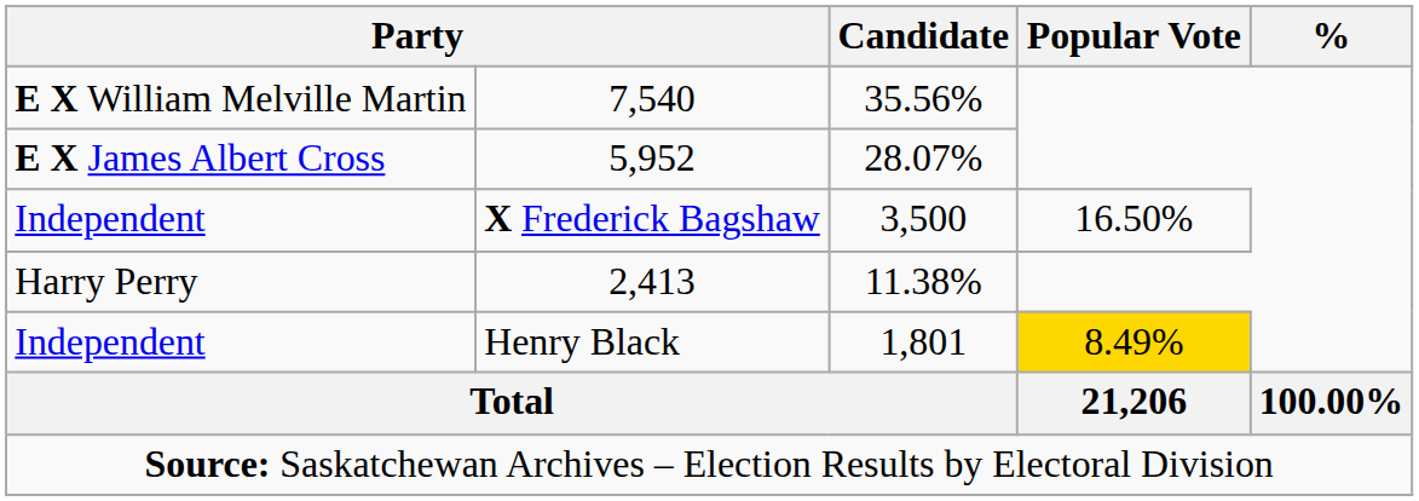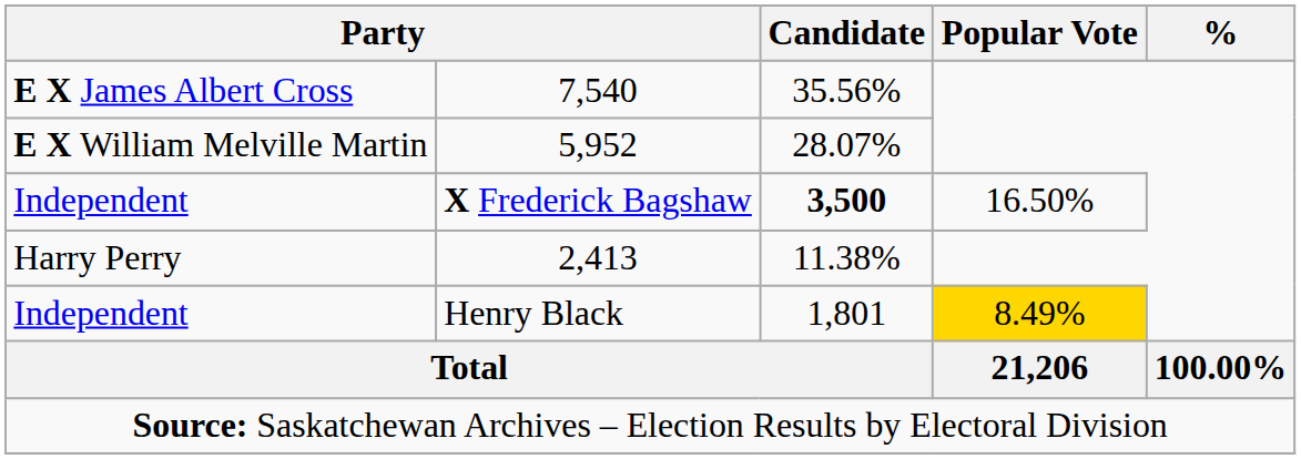 <table class="wikitable">
 <tr>
 <th colspan="2">Party</th>
 <th>Candidate</th>
 <th>Popular Vote</th>
 <th>%</th>
 </tr>
 <tr>
-<td><strong>E</strong> <strong>X</strong> William Melville Martin</td>
+<td><strong>E</strong> <strong>X</strong> <a href='#'>James Albert Cross</a></td>
 <td align=center>7,540</td>
 <td align=center>35.56%</td>
 </tr>
 <tr>
-<td><strong>E</strong> <strong>X</strong> <a href='#'>James Albert Cross</a></td>
+<td><strong>E</strong> <strong>X</strong> William Melville Martin</td>
 <td align=center>5,952</td>
 <td align=center>28.07%</td>
 </tr>
 <tr>
 <td><a href='#'>Independent</a></td>
 <td><strong>X</strong> <a href='#'>Frederick Bagshaw</a></td>
-<td align=center>3,500</td>
+<td align=center><strong>3,500</strong></td>
 <td align=center>16.50%</td>
 </tr>
 <tr>
 <td>Harry Perry</td>
 <td align=center>2,413</td>
 <td align=center>11.38%</td>
 </tr>
 <tr>
 <td><a href='#'>Independent</a></td>
 <td>Henry Black</td>
 <td align=center>1,801</td>
 <td align=center style="background: gold;">8.49%</td>
 </tr>
 <tr>
 <th colspan=3>Total</th>
 <th>21,206</th>
 <th>100.00%</th>
 </tr>
 <tr>
 <td align="center" colspan=5><strong>Source:</strong> Saskatchewan Archives – Election Results by Electoral Division</td>
 </tr>
 <tr>
 </tr>
 </table>
